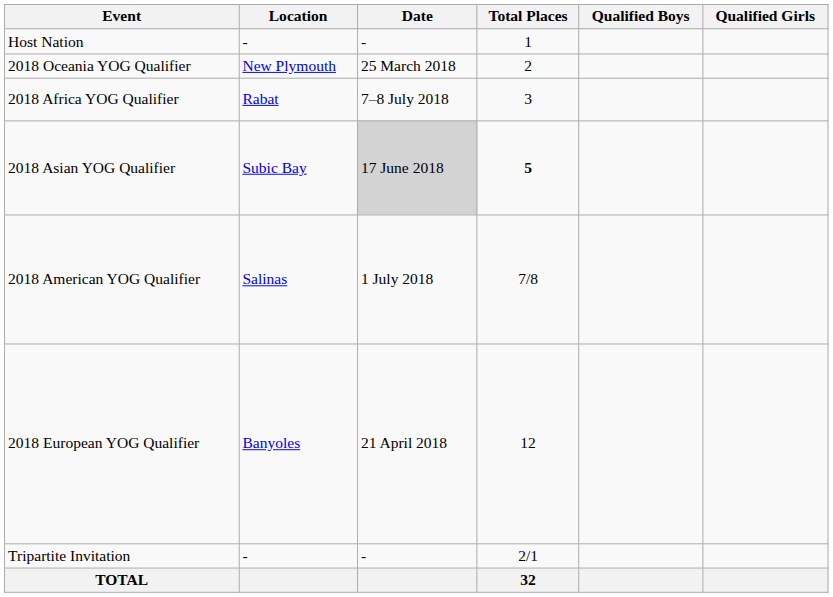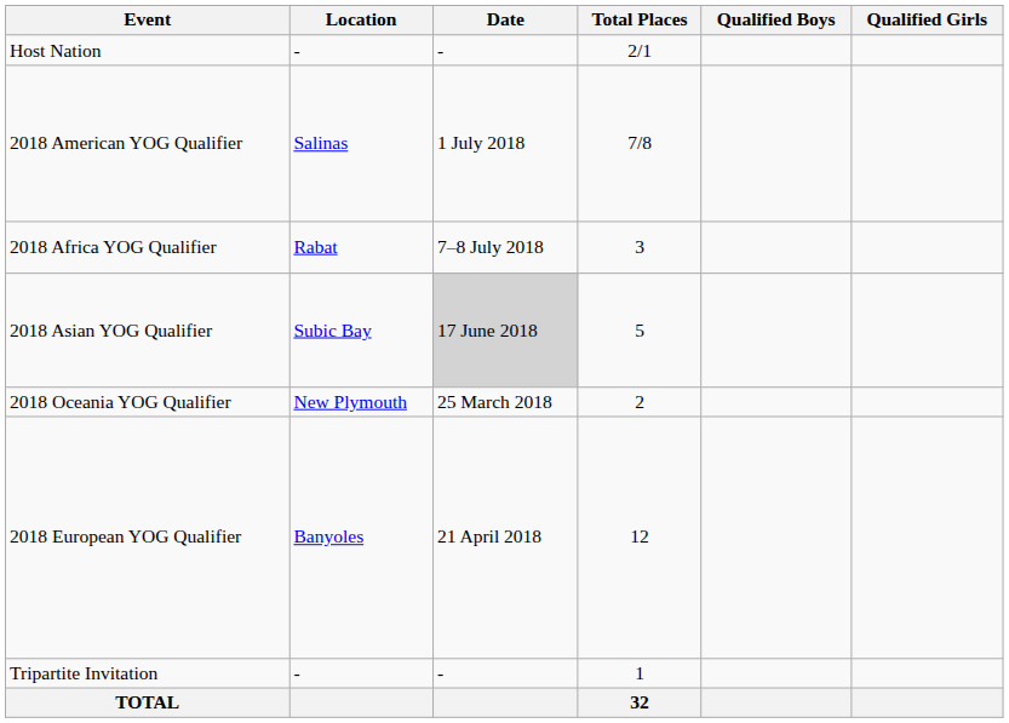 <table class="wikitable" width=850>
 <tr>
 <th>Event</th>
 <th>Location</th>
 <th>Date</th>
 <th>Total Places</th>
 <th>Qualified Boys</th>
 <th>Qualified Girls</th>
 </tr>
 <tr>
 <td>Host Nation</td>
 <td>-</td>
 <td>-</td>
-<td align="center">1</td>
+<td align="center">2/1</td>
 <td></td>
 <td></td>
 </tr>
 <tr>
-<td>2018 Oceania YOG Qualifier</td>
-<td> <a href='#'>New Plymouth</a></td>
-<td>25 March 2018</td>
-<td align="center">2</td>
-<td><br></td>
-<td><br></td>
+<td>2018 American YOG Qualifier</td>
+<td> <a href='#'>Salinas</a></td>
+<td>1 July 2018</td>
+<td align="center">7/8</td>
+<td><br><br><br><br><br><br></td>
+<td><br><br><br><br><br><br><br></td>
 </tr>
 <tr>
 <td>2018 Africa YOG Qualifier</td>
 <td> <a href='#'>Rabat</a></td>
 <td>7–8 July 2018</td>
 <td align="center">3</td>
 <td><br><br></td>
 <td><br><br></td>
 </tr>
 <tr>
 <td>2018 Asian YOG Qualifier</td>
 <td> <a href='#'>Subic Bay</a></td>
 <td style="background: lightgrey;">17 June 2018</td>
-<td align="center"><strong>5</strong></td>
+<td align="center">5</td>
 <td><br><s></s><br><br><br><br></td>
 <td><br><br><br><br></td>
 </tr>
 <tr>
-<td>2018 American YOG Qualifier</td>
-<td> <a href='#'>Salinas</a></td>
-<td>1 July 2018</td>
-<td align="center">7/8</td>
-<td><br><br><br><br><br><br></td>
-<td><br><br><br><br><br><br><br></td>
+<td>2018 Oceania YOG Qualifier</td>
+<td> <a href='#'>New Plymouth</a></td>
+<td>25 March 2018</td>
+<td align="center">2</td>
+<td><br></td>
+<td><br></td>
 </tr>
 <tr>
 <td>2018 European YOG Qualifier</td>
 <td> <a href='#'>Banyoles</a></td>
 <td>21 April 2018</td>
 <td align="center">12</td>
 <td><br><br><br><br><br><br><br><br><br><br><br></td>
 <td><br><br><br><br><br><br><br><br><br><br><br></td>
 </tr>
 <tr>
 <td>Tripartite Invitation</td>
 <td>-</td>
 <td>-</td>
-<td align="center">2/1</td>
+<td align="center">1</td>
 <td><br></td>
 <td></td>
 </tr>
 <tr>
 <th>TOTAL</th>
 <th></th>
 <th></th>
 <th>32</th>
 <th></th>
 <th></th>
 </tr>
 </table>
